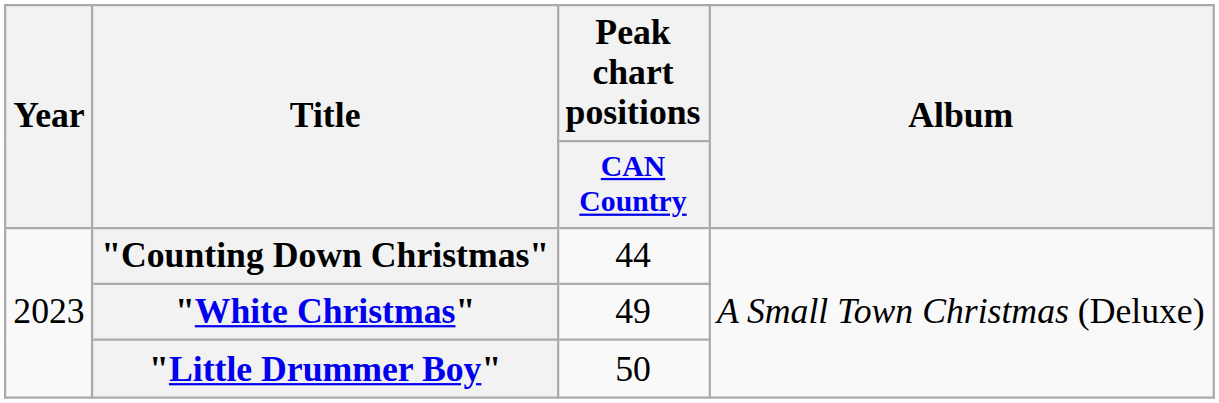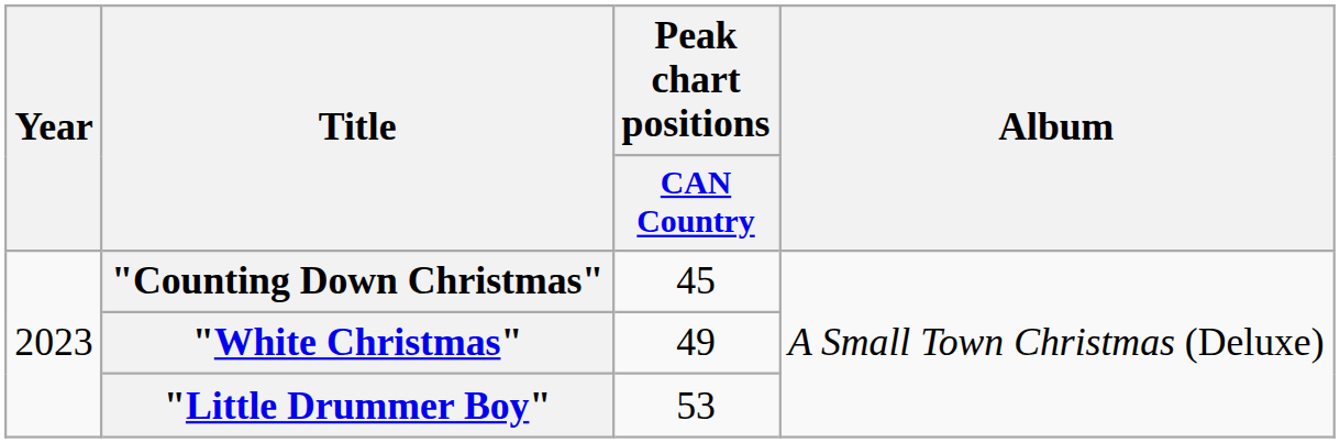 <table class="wikitable plainrowheaders" style="text-align:center;">
 <tr>
 <th rowspan="2">Year</th>
 <th rowspan="2">Title</th>
 <th colspan="1">Peak chart<br>positions</th>
 <th rowspan="2">Album</th>
 </tr>
 <tr style="font-size:smaller;">
 <th style="width:3.5em;"><a href='#'>CAN Country</a><br></th>
 </tr>
 <tr>
 <td rowspan="3">2023</td>
 <th scope="row">"Counting Down Christmas"</th>
-<td>44</td>
+<td>45</td>
 <td rowspan="3"><em>A Small Town Christmas</em> (Deluxe)</td>
 </tr>
 <tr>
 <th scope="row">"<a href='#'>White Christmas</a>"</th>
 <td>49</td>
 </tr>
 <tr>
 <th scope="row">"<a href='#'>Little Drummer Boy</a>"</th>
-<td>50</td>
+<td>53</td>
 </tr>
 </table>
